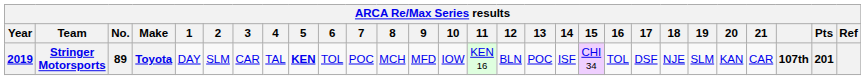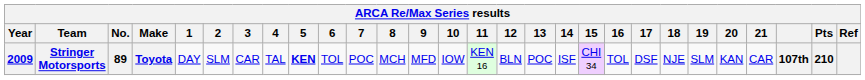 <table class="wikitable" style="text-align:center; font-size:75%">
 <tr>
 <th colspan=45><a href='#'>ARCA Re/Max Series</a> results</th>
 </tr>
 <tr>
 <th>Year</th>
 <th>Team</th>
 <th>No.</th>
 <th>Make</th>
 <th>1</th>
 <th>2</th>
 <th>3</th>
 <th>4</th>
 <th>5</th>
 <th>6</th>
 <th>7</th>
 <th>8</th>
 <th>9</th>
 <th>10</th>
 <th>11</th>
 <th>12</th>
 <th>13</th>
 <th>14</th>
 <th>15</th>
 <th>16</th>
 <th>17</th>
 <th>18</th>
 <th>19</th>
 <th>20</th>
 <th>21</th>
 <th></th>
 <th>Pts</th>
 <th>Ref</th>
 </tr>
 <tr>
-<th><a href='#'>2019</a></th>
+<th><a href='#'>2009</a></th>
 <th><a href='#'>Stringer Motorsports</a></th>
 <th>89</th>
 <th><a href='#'>Toyota</a></th>
 <td><a href='#'>DAY</a></td>
 <td><a href='#'>SLM</a></td>
 <td><a href='#'>CAR</a></td>
 <td><a href='#'>TAL</a></td>
 <td><strong><a href='#'>KEN</a></strong></td>
 <td><a href='#'>TOL</a></td>
 <td><a href='#'>POC</a></td>
 <td><a href='#'>MCH</a></td>
 <td><a href='#'>MFD</a></td>
 <td><a href='#'>IOW</a></td>
 <td style="background:#DFFFDF;"><a href='#'>KEN</a><br><small>16</small></td>
 <td><a href='#'>BLN</a></td>
 <td><a href='#'>POC</a></td>
 <td><a href='#'>ISF</a></td>
 <td style="background:#EFCFFF;"><a href='#'>CHI</a><br><small>34</small></td>
 <td><a href='#'>TOL</a></td>
 <td><a href='#'>DSF</a></td>
 <td><a href='#'>NJE</a></td>
 <td><a href='#'>SLM</a></td>
 <td><a href='#'>KAN</a></td>
 <td><a href='#'>CAR</a></td>
 <th>107th</th>
-<th>201</th>
+<th>210</th>
 <th></th>
 </tr>
 </table>
